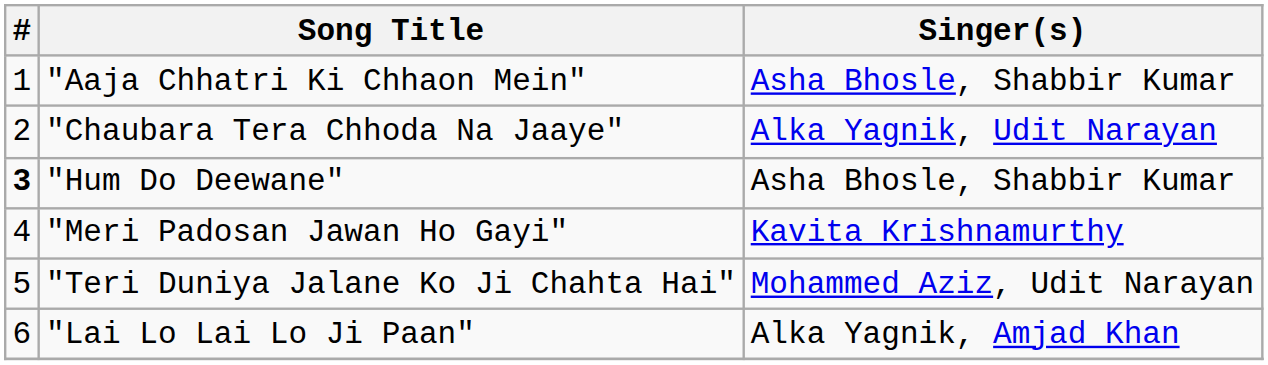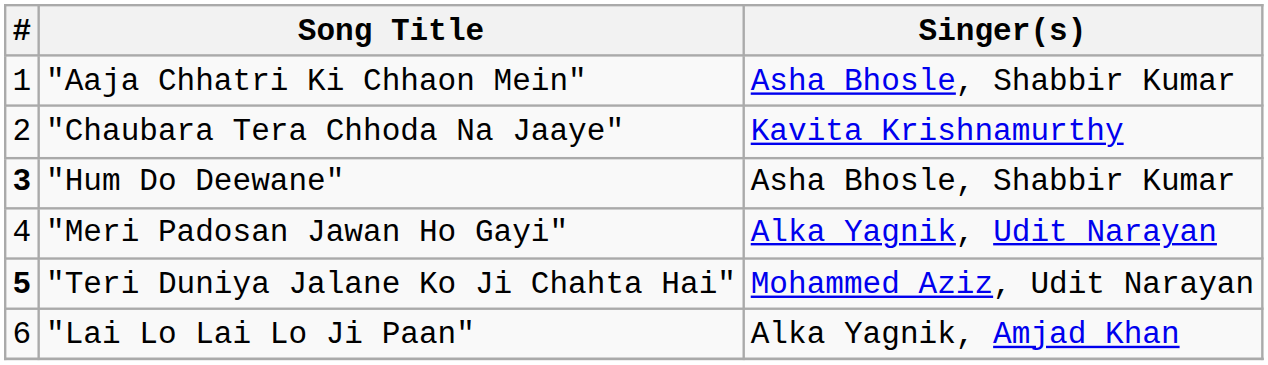 <table class="wikitable">
 <tr>
 <th>#</th>
 <th>Song Title</th>
 <th>Singer(s)</th>
 </tr>
 <tr>
 <td>1</td>
 <td>"Aaja Chhatri Ki Chhaon Mein"</td>
 <td><a href='#'>Asha Bhosle</a>, Shabbir Kumar</td>
 </tr>
 <tr>
 <td>2</td>
 <td>"Chaubara Tera Chhoda Na Jaaye"</td>
-<td><a href='#'>Alka Yagnik</a>, <a href='#'>Udit Narayan</a></td>
+<td><a href='#'>Kavita Krishnamurthy</a></td>
 </tr>
 <tr>
 <td><strong>3</strong></td>
 <td>"Hum Do Deewane"</td>
 <td>Asha Bhosle, Shabbir Kumar</td>
 </tr>
 <tr>
 <td>4</td>
 <td>"Meri Padosan Jawan Ho Gayi"</td>
-<td><a href='#'>Kavita Krishnamurthy</a></td>
+<td><a href='#'>Alka Yagnik</a>, <a href='#'>Udit Narayan</a></td>
 </tr>
 <tr>
-<td>5</td>
+<td><strong>5</strong></td>
 <td>"Teri Duniya Jalane Ko Ji Chahta Hai"</td>
 <td><a href='#'>Mohammed Aziz</a>, Udit Narayan</td>
 </tr>
 <tr>
 <td>6</td>
 <td>"Lai Lo Lai Lo Ji Paan"</td>
 <td>Alka Yagnik, <a href='#'>Amjad Khan</a></td>
 </tr>
 <tr>
 </tr>
 </table>
